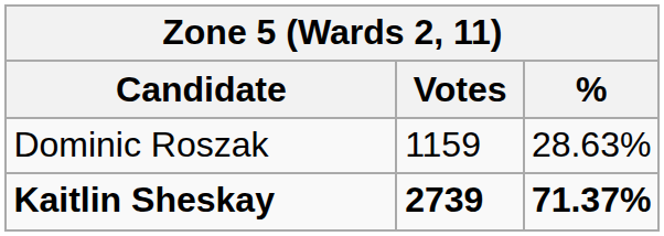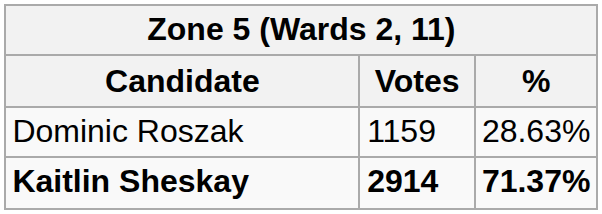 <table class="wikitable">
 <tr>
 <th colspan="3">Zone 5 (Wards 2, 11)</th>
 </tr>
 <tr>
 <th style="width: 170px">Candidate</th>
 <th style="width: 50px">Votes</th>
 <th style="width: 40px">%</th>
 </tr>
 <tr>
 <td>Dominic Roszak</td>
 <td>1159</td>
 <td>28.63%</td>
 </tr>
 <tr>
 <td><strong>Kaitlin Sheskay</strong></td>
-<td><strong>2739</strong></td>
+<td><strong>2914</strong></td>
 <td><strong>71.37%</strong></td>
 </tr>
 </table>
